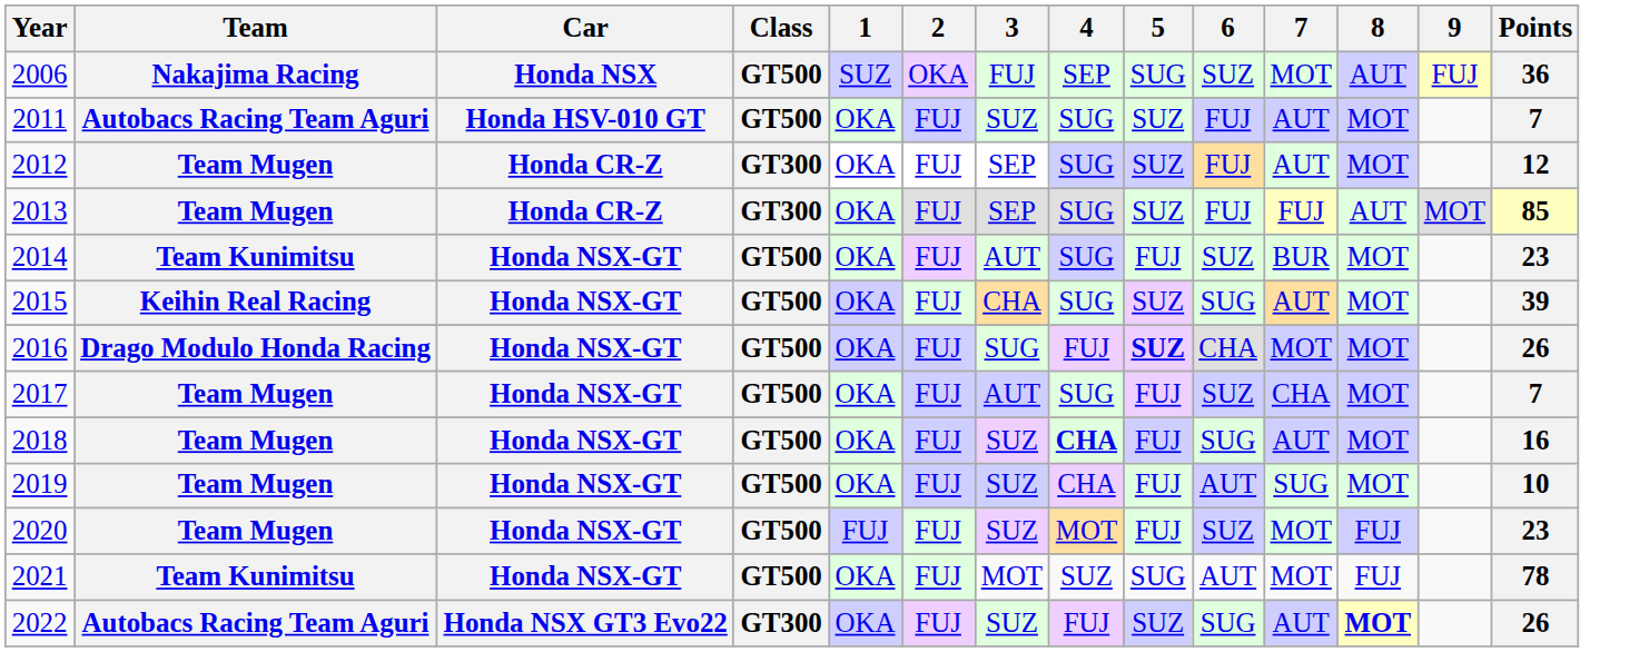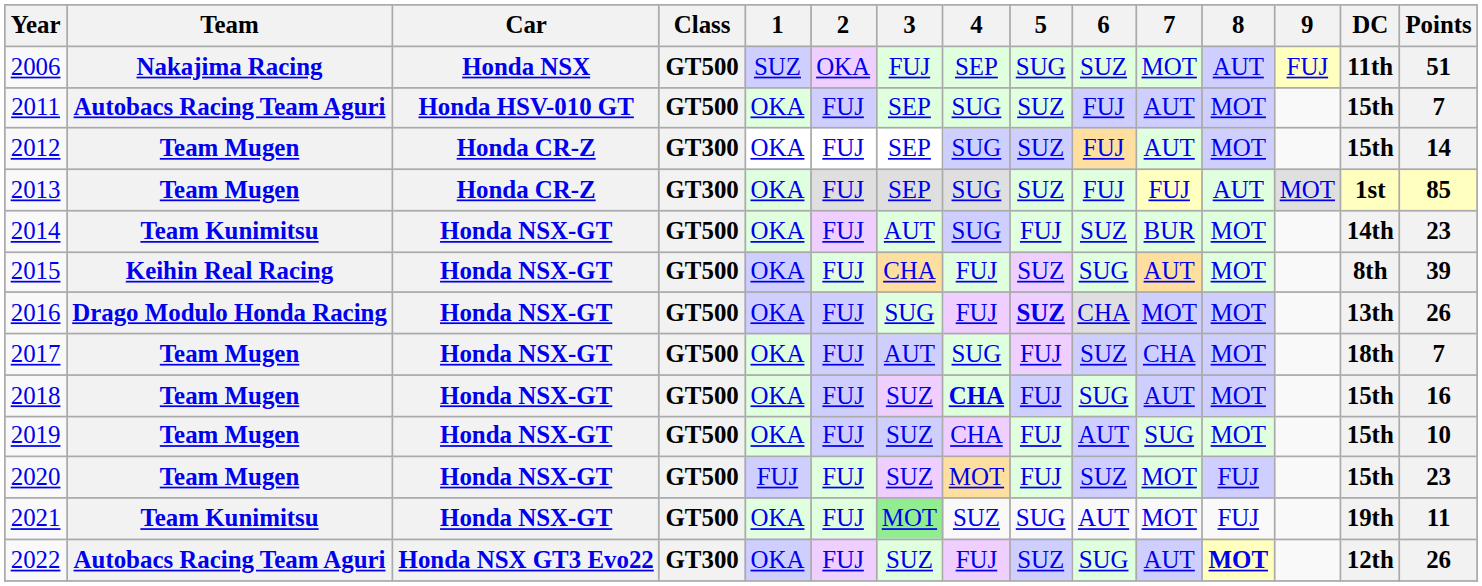 <table class="wikitable" style="text-align:center; font-size:90%">
 <tr>
 <th>Year</th>
 <th>Team</th>
 <th>Car</th>
 <th>Class</th>
 <th>1</th>
 <th>2</th>
 <th>3</th>
 <th>4</th>
 <th>5</th>
 <th>6</th>
 <th>7</th>
 <th>8</th>
 <th>9</th>
+<th>DC</th>
 <th>Points</th>
 </tr>
 <tr>
 <td><a href='#'>2006</a></td>
 <th><a href='#'>Nakajima Racing</a></th>
 <th><a href='#'>Honda NSX</a></th>
 <th>GT500</th>
 <td style="background:#CFCFFF;"><a href='#'>SUZ</a><br></td>
 <td style="background:#EFCFFF;"><a href='#'>OKA</a><br></td>
 <td style="background:#DFFFDF;"><a href='#'>FUJ</a><br></td>
 <td style="background:#DFFFDF;"><a href='#'>SEP</a><br></td>
 <td style="background:#DFFFDF;"><a href='#'>SUG</a><br></td>
 <td style="background:#DFFFDF;"><a href='#'>SUZ</a><br></td>
 <td style="background:#DFFFDF;"><a href='#'>MOT</a><br></td>
 <td style="background:#CFCFFF;"><a href='#'>AUT</a><br></td>
 <td style="background:#FFFFBF;"><a href='#'>FUJ</a><br></td>
-<th>36</th>
+<th>11th</th>
+<th>51</th>
 </tr>
 <tr>
 <td><a href='#'>2011</a></td>
 <th><a href='#'>Autobacs Racing Team Aguri</a></th>
 <th><a href='#'>Honda HSV-010 GT</a></th>
 <th>GT500</th>
 <td style="background:#DFFFDF;"><a href='#'>OKA</a><br></td>
 <td style="background:#CFCFFF;"><a href='#'>FUJ</a><br></td>
-<td style="background:#DFFFDF;"><a href='#'>SUZ</a><br></td>
+<td style="background:#DFFFDF;"><a href='#'>SEP</a><br></td>
 <td style="background:#DFFFDF;"><a href='#'>SUG</a><br></td>
 <td style="background:#DFFFDF;"><a href='#'>SUZ</a><br></td>
 <td style="background:#CFCFFF;"><a href='#'>FUJ</a><br></td>
 <td style="background:#CFCFFF;"><a href='#'>AUT</a><br></td>
 <td style="background:#CFCFFF;"><a href='#'>MOT</a><br></td>
 <td></td>
+<th>15th</th>
 <th>7</th>
 </tr>
 <tr>
 <td><a href='#'>2012</a></td>
 <th><a href='#'>Team Mugen</a></th>
 <th><a href='#'>Honda CR-Z</a></th>
 <th>GT300</th>
 <td style="background:#FFFFFF;"><a href='#'>OKA</a></td>
 <td style="background:#FFFFFF;"><a href='#'>FUJ</a></td>
 <td style="background:#FFFFFF;"><a href='#'>SEP</a></td>
 <td style="background:#CFCFFF;"><a href='#'>SUG</a><br></td>
 <td style="background:#CFCFFF;"><a href='#'>SUZ</a><br></td>
 <td style="background:#FFDF9F;"><a href='#'>FUJ</a><br></td>
 <td style="background:#DFFFDF;"><a href='#'>AUT</a><br></td>
 <td style="background:#CFCFFF;"><a href='#'>MOT</a><br></td>
 <td></td>
-<th>12</th>
+<th>15th</th>
+<th>14</th>
 </tr>
 <tr>
 <td><a href='#'>2013</a></td>
 <th><a href='#'>Team Mugen</a></th>
 <th><a href='#'>Honda CR-Z</a></th>
 <th>GT300</th>
 <td style="background:#DFFFDF;"><a href='#'>OKA</a><br></td>
 <td style="background:#DFDFDF;"><a href='#'>FUJ</a><br></td>
 <td style="background:#DFDFDF;"><a href='#'>SEP</a><br></td>
 <td style="background:#DFDFDF;"><a href='#'>SUG</a><br></td>
 <td style="background:#DFFFDF;"><a href='#'>SUZ</a><br></td>
 <td style="background:#DFFFDF;"><a href='#'>FUJ</a><br></td>
 <td style="background:#FFFFBF;"><a href='#'>FUJ</a><br></td>
 <td style="background:#DFFFDF;"><a href='#'>AUT</a><br></td>
 <td style="background:#DFDFDF;"><a href='#'>MOT</a><br></td>
+<th style="background:#FFFFBF;">1st</th>
 <th style="background:#FFFFBF;">85</th>
 </tr>
 <tr>
 <td><a href='#'>2014</a></td>
 <th><a href='#'>Team Kunimitsu</a></th>
 <th><a href='#'>Honda NSX-GT</a></th>
 <th>GT500</th>
 <td style="background:#DFFFDF;"><a href='#'>OKA</a><br></td>
 <td style="background:#EFCFFF;"><a href='#'>FUJ</a><br></td>
 <td style="background:#DFFFDF;"><a href='#'>AUT</a><br></td>
 <td style="background:#CFCFFF;"><a href='#'>SUG</a><br></td>
 <td style="background:#DFFFDF;"><a href='#'>FUJ</a><br></td>
 <td style="background:#DFFFDF;"><a href='#'>SUZ</a><br></td>
 <td style="background:#DFFFDF;"><a href='#'>BUR</a><br></td>
 <td style="background:#DFFFDF;"><a href='#'>MOT</a><br></td>
 <td></td>
+<th>14th</th>
 <th>23</th>
 </tr>
 <tr>
 <td><a href='#'>2015</a></td>
 <th><a href='#'>Keihin Real Racing</a></th>
 <th><a href='#'>Honda NSX-GT</a></th>
 <th>GT500</th>
 <td style="background:#CFCFFF;"><a href='#'>OKA</a><br></td>
 <td style="background:#DFFFDF;"><a href='#'>FUJ</a><br></td>
 <td style="background:#FFDF9F;"><a href='#'>CHA</a><br></td>
-<td style="background:#DFFFDF;"><a href='#'>SUG</a><br></td>
+<td style="background:#DFFFDF;"><a href='#'>FUJ</a><br></td>
 <td style="background:#EFCFFF;"><a href='#'>SUZ</a><br></td>
 <td style="background:#DFFFDF;"><a href='#'>SUG</a><br></td>
 <td style="background:#FFDF9F;"><a href='#'>AUT</a><br></td>
 <td style="background:#DFFFDF;"><a href='#'>MOT</a><br></td>
 <td></td>
+<th>8th</th>
 <th>39</th>
 </tr>
 <tr>
 <td><a href='#'>2016</a></td>
 <th><a href='#'>Drago Modulo Honda Racing</a></th>
 <th><a href='#'>Honda NSX-GT</a></th>
 <th>GT500</th>
 <td style="background:#CFCFFF;"><a href='#'>OKA</a><br></td>
 <td style="background:#CFCFFF;"><a href='#'>FUJ</a><br></td>
 <td style="background:#DFFFDF;"><a href='#'>SUG</a><br></td>
 <td style="background:#EFCFFF;"><a href='#'>FUJ</a><br></td>
 <td style="background:#EFCFFF;"><strong><a href='#'>SUZ</a></strong><br></td>
 <td style="background:#DFDFDF;"><a href='#'>CHA</a><br></td>
 <td style="background:#CFCFFF;"><a href='#'>MOT</a><br></td>
 <td style="background:#CFCFFF;"><a href='#'>MOT</a><br></td>
 <td></td>
+<th>13th</th>
 <th>26</th>
 </tr>
 <tr>
 <td><a href='#'>2017</a></td>
 <th><a href='#'>Team Mugen</a></th>
 <th><a href='#'>Honda NSX-GT</a></th>
 <th>GT500</th>
 <td style="background:#DFFFDF;"><a href='#'>OKA</a><br></td>
 <td style="background:#CFCFFF;"><a href='#'>FUJ</a><br></td>
 <td style="background:#CFCFFF;"><a href='#'>AUT</a><br></td>
 <td style="background:#DFFFDF;"><a href='#'>SUG</a><br></td>
 <td style="background:#EFCFFF;"><a href='#'>FUJ</a><br></td>
 <td style="background:#CFCFFF;"><a href='#'>SUZ</a><br></td>
 <td style="background:#CFCFFF;"><a href='#'>CHA</a><br></td>
 <td style="background:#CFCFFF;"><a href='#'>MOT</a><br></td>
 <td></td>
+<th>18th</th>
 <th>7</th>
 </tr>
 <tr>
 <td><a href='#'>2018</a></td>
 <th><a href='#'>Team Mugen</a></th>
 <th><a href='#'>Honda NSX-GT</a></th>
 <th>GT500</th>
 <td style="background:#DFFFDF;"><a href='#'>OKA</a><br></td>
 <td style="background:#CFCFFF;"><a href='#'>FUJ</a><br></td>
 <td style="background:#EFCFFF;"><a href='#'>SUZ</a><br></td>
 <td style="background:#DFFFDF;"><strong><a href='#'>CHA</a></strong><br></td>
 <td style="background:#CFCFFF;"><a href='#'>FUJ</a><br></td>
 <td style="background:#DFFFDF;"><a href='#'>SUG</a><br></td>
 <td style="background:#CFCFFF;"><a href='#'>AUT</a><br></td>
 <td style="background:#CFCFFF;"><a href='#'>MOT</a><br></td>
 <td></td>
+<th>15th</th>
 <th>16</th>
 </tr>
 <tr>
 <td><a href='#'>2019</a></td>
 <th><a href='#'>Team Mugen</a></th>
 <th><a href='#'>Honda NSX-GT</a></th>
 <th>GT500</th>
 <td style="background:#DFFFDF;"><a href='#'>OKA</a><br></td>
 <td style="background:#CFCFFF;"><a href='#'>FUJ</a><br></td>
 <td style="background:#CFCFFF;"><a href='#'>SUZ</a><br></td>
 <td style="background:#EFCFFF;"><a href='#'>CHA</a><br></td>
 <td style="background:#DFFFDF;"><a href='#'>FUJ</a><br></td>
 <td style="background:#CFCFFF;"><a href='#'>AUT</a><br></td>
 <td style="background:#DFFFDF;"><a href='#'>SUG</a><br></td>
 <td style="background:#DFFFDF;"><a href='#'>MOT</a><br></td>
 <td></td>
+<th>15th</th>
 <th>10</th>
 </tr>
 <tr>
 <td><a href='#'>2020</a></td>
 <th><a href='#'>Team Mugen</a></th>
 <th><a href='#'>Honda NSX-GT</a></th>
 <th>GT500</th>
 <td style="background:#CFCFFF;"><a href='#'>FUJ</a><br></td>
 <td style="background:#DFFFDF;"><a href='#'>FUJ</a><br></td>
 <td style="background:#EFCFFF;"><a href='#'>SUZ</a><br></td>
 <td style="background:#FFDF9F;"><a href='#'>MOT</a><br></td>
 <td style="background:#DFFFDF;"><a href='#'>FUJ</a><br></td>
 <td style="background:#CFCFFF;"><a href='#'>SUZ</a><br></td>
 <td style="background:#DFFFDF;"><a href='#'>MOT</a><br></td>
 <td style="background:#CFCFFF;"><a href='#'>FUJ</a><br></td>
 <td></td>
+<th>15th</th>
 <th>23</th>
 </tr>
 <tr>
 <td><a href='#'>2021</a></td>
 <th><a href='#'>Team Kunimitsu</a></th>
 <th><a href='#'>Honda NSX-GT</a></th>
 <th>GT500</th>
 <td style="background:#DFFFDF;"><a href='#'>OKA</a><br></td>
 <td style="background:#DFFFDF;"><a href='#'>FUJ</a><br></td>
-<td><a href='#'>MOT</a></td>
+<td style="background: lightgreen;"><a href='#'>MOT</a></td>
 <td><a href='#'>SUZ</a></td>
 <td><a href='#'>SUG</a></td>
 <td><a href='#'>AUT</a></td>
 <td><a href='#'>MOT</a></td>
 <td><a href='#'>FUJ</a></td>
 <td></td>
-<th>78</th>
+<th>19th</th>
+<th>11</th>
 </tr>
 <tr>
 <td><a href='#'>2022</a></td>
 <th><a href='#'>Autobacs Racing Team Aguri</a></th>
 <th><a href='#'>Honda NSX GT3 Evo22</a></th>
 <th>GT300</th>
 <td style="background:#CFCFFF;"><a href='#'>OKA</a><br></td>
 <td style="background:#EFCFFF;"><a href='#'>FUJ</a><br></td>
 <td style="background:#DFFFDF;"><a href='#'>SUZ</a><br></td>
 <td style="background:#EFCFFF;"><a href='#'>FUJ</a><br></td>
 <td style="background:#CFCFFF;"><a href='#'>SUZ</a><br></td>
 <td style="background:#DFFFDF;"><a href='#'>SUG</a><br></td>
 <td style="background:#CFCFFF;"><a href='#'>AUT</a><br></td>
 <td style="background:#FFFFBF;"><strong><a href='#'>MOT</a></strong><br></td>
 <td></td>
+<th>12th</th>
 <th>26</th>
 </tr>
 </table>
